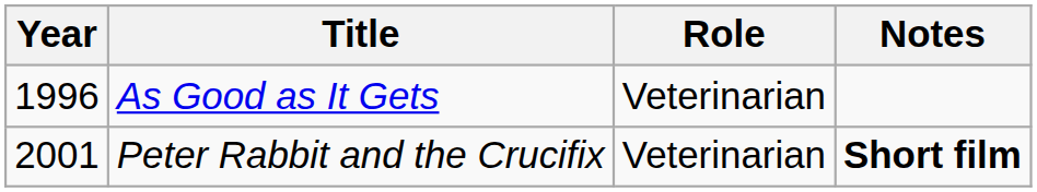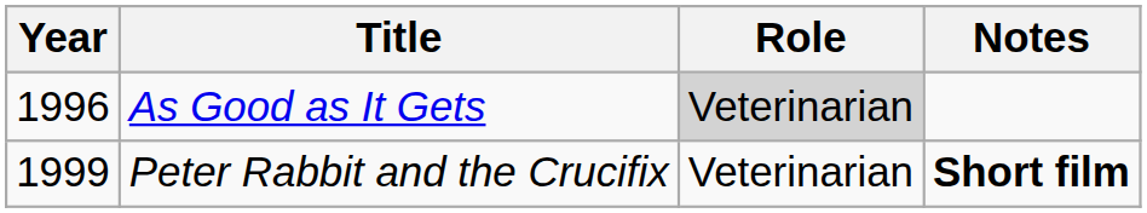 <table class="wikitable sortable">
 <tr>
 <th>Year</th>
 <th>Title</th>
 <th>Role</th>
 <th>Notes</th>
 </tr>
 <tr>
 <td>1996</td>
 <td><em><a href='#'>As Good as It Gets</a></em></td>
-<td>Veterinarian</td>
+<td style="background: lightgrey;">Veterinarian</td>
 <td></td>
 </tr>
 <tr>
-<td>2001</td>
+<td>1999</td>
 <td><em>Peter Rabbit and the Crucifix</em></td>
 <td>Veterinarian</td>
 <td><strong>Short film</strong></td>
 </tr>
 </table>
